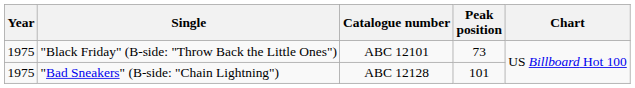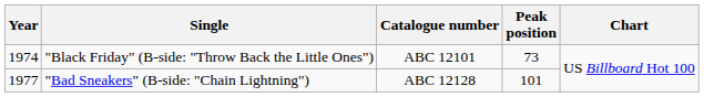 <table class="wikitable plainrowheaders" style="text-align:center">
 <tr>
 <th>Year</th>
 <th>Single</th>
 <th>Catalogue number</th>
 <th>Peak<br>position</th>
 <th>Chart</th>
 </tr>
 <tr>
-<td>1975</td>
+<td>1974</td>
 <td style="text-align: left;">"Black Friday" (B-side: "Throw Back the Little Ones")</td>
 <td>ABC 12101</td>
 <td>73</td>
 <td rowspan="2">US <a href='#'><em>Billboard</em> Hot 100</a></td>
 </tr>
 <tr>
-<td>1975</td>
+<td>1977</td>
 <td style="text-align: left;">"<a href='#'>Bad Sneakers</a>" (B-side: "Chain Lightning")</td>
 <td>ABC 12128</td>
 <td>101</td>
 </tr>
 </table>
